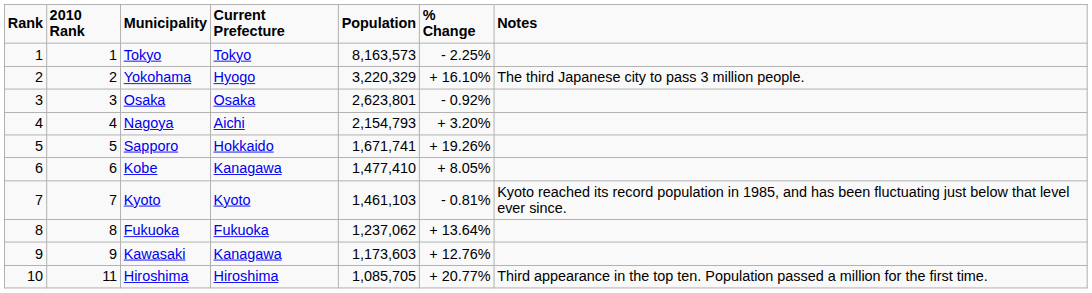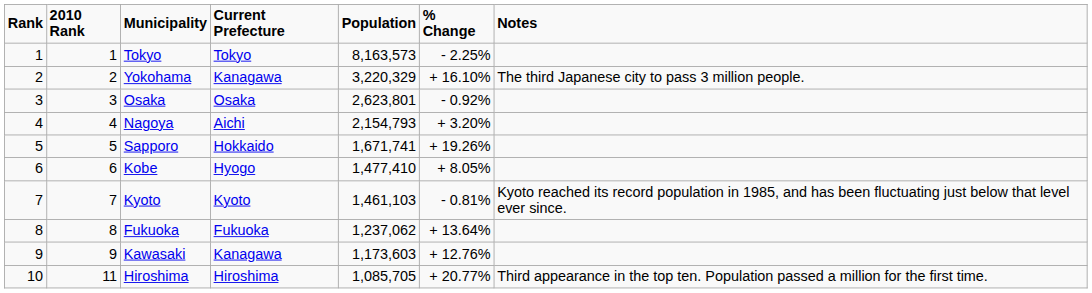 <table class="wikitable" style="text-align:right; margin-right:60px">
 <tr>
 <td align=left><strong>Rank</strong></td>
 <td align=left><strong>2010 Rank</strong></td>
 <td align=left><strong>Municipality</strong></td>
 <td align=left><strong>Current Prefecture</strong></td>
 <td align=left><strong>Population</strong></td>
 <td align=left><strong>% Change</strong></td>
 <td align=left><strong>Notes</strong></td>
 </tr>
 <tr>
 <td>1</td>
 <td>1</td>
 <td align=left><a href='#'>Tokyo</a></td>
 <td align=left><a href='#'>Tokyo</a></td>
 <td>8,163,573</td>
 <td>- 2.25%</td>
 <td></td>
 </tr>
 <tr>
 <td>2</td>
 <td>2</td>
 <td align=left><a href='#'>Yokohama</a></td>
-<td align=left><a href='#'>Hyogo</a></td>
+<td align=left><a href='#'>Kanagawa</a></td>
 <td>3,220,329</td>
 <td>+ 16.10%</td>
 <td align=left>The third Japanese city to pass 3 million people.</td>
 </tr>
 <tr>
 <td>3</td>
 <td>3</td>
 <td align=left><a href='#'>Osaka</a></td>
 <td align=left><a href='#'>Osaka</a></td>
 <td>2,623,801</td>
 <td>- 0.92%</td>
 <td></td>
 </tr>
 <tr>
 <td>4</td>
 <td>4</td>
 <td align=left><a href='#'>Nagoya</a></td>
 <td align=left><a href='#'>Aichi</a></td>
 <td>2,154,793</td>
 <td>+ 3.20%</td>
 <td></td>
 </tr>
 <tr>
 <td>5</td>
 <td>5</td>
 <td align=left><a href='#'>Sapporo</a></td>
 <td align=left><a href='#'>Hokkaido</a></td>
 <td>1,671,741</td>
 <td>+ 19.26%</td>
 <td></td>
 </tr>
 <tr>
 <td>6</td>
 <td>6</td>
 <td align=left><a href='#'>Kobe</a></td>
-<td align=left><a href='#'>Kanagawa</a></td>
+<td align=left><a href='#'>Hyogo</a></td>
 <td>1,477,410</td>
 <td>+ 8.05%</td>
 <td></td>
 </tr>
 <tr>
 <td>7</td>
 <td>7</td>
 <td align=left><a href='#'>Kyoto</a></td>
 <td align=left><a href='#'>Kyoto</a></td>
 <td>1,461,103</td>
 <td>- 0.81%</td>
 <td align=left>Kyoto reached its record population in 1985, and has been fluctuating just below that level ever since.</td>
 </tr>
 <tr>
 <td>8</td>
 <td>8</td>
 <td align=left><a href='#'>Fukuoka</a></td>
 <td align=left><a href='#'>Fukuoka</a></td>
 <td>1,237,062</td>
 <td>+ 13.64%</td>
 <td></td>
 </tr>
 <tr>
 <td>9</td>
 <td>9</td>
 <td align=left><a href='#'>Kawasaki</a></td>
 <td align=left><a href='#'>Kanagawa</a></td>
 <td>1,173,603</td>
 <td>+ 12.76%</td>
 <td></td>
 </tr>
 <tr>
 <td>10</td>
 <td>11</td>
 <td align=left><a href='#'>Hiroshima</a></td>
 <td align=left><a href='#'>Hiroshima</a></td>
 <td>1,085,705</td>
 <td>+ 20.77%</td>
 <td align=left>Third appearance in the top ten. Population passed a million for the first time.</td>
 </tr>
 </table>
